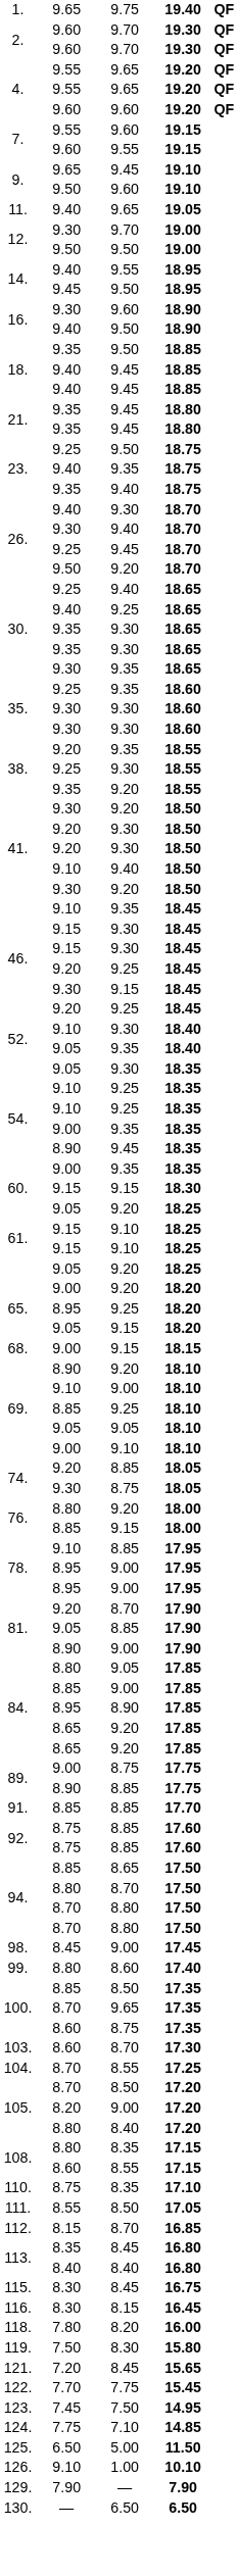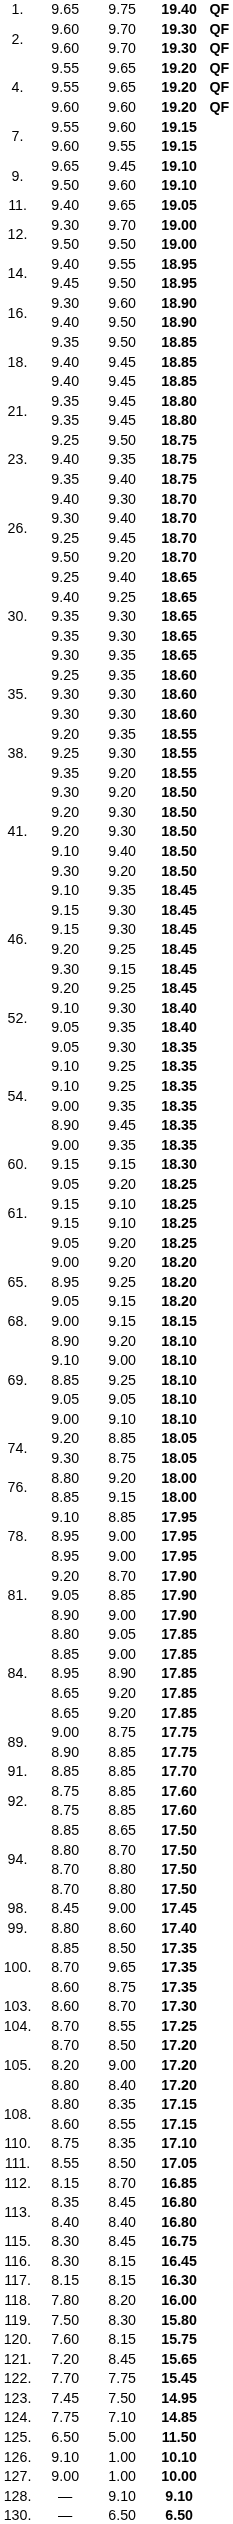 <table style="text-align:center">
 <tr>
 <td width=30>1.</td>
 <td align=left></td>
 <td width=60>9.65</td>
 <td width=60>9.75</td>
 <td width=60><strong>19.40</strong></td>
 <td><strong>QF</strong></td>
 </tr>
 <tr>
 <td rowspan=2>2.</td>
 <td align=left></td>
 <td>9.60</td>
 <td>9.70</td>
 <td><strong>19.30</strong></td>
 <td><strong>QF</strong></td>
 </tr>
 <tr>
 <td align=left></td>
 <td>9.60</td>
 <td>9.70</td>
 <td><strong>19.30</strong></td>
 <td><strong>QF</strong></td>
 </tr>
 <tr>
 <td rowspan=3>4.</td>
 <td align=left></td>
 <td>9.55</td>
 <td>9.65</td>
 <td><strong>19.20</strong></td>
 <td><strong>QF</strong></td>
 </tr>
 <tr>
 <td align=left></td>
 <td>9.55</td>
 <td>9.65</td>
 <td><strong>19.20</strong></td>
 <td><strong>QF</strong></td>
 </tr>
 <tr>
 <td align=left></td>
 <td>9.60</td>
 <td>9.60</td>
 <td><strong>19.20</strong></td>
 <td><strong>QF</strong></td>
 </tr>
 <tr>
 <td rowspan=2>7.</td>
 <td align=left></td>
 <td>9.55</td>
 <td>9.60</td>
 <td><strong>19.15</strong></td>
 <td></td>
 </tr>
 <tr>
 <td align=left></td>
 <td>9.60</td>
 <td>9.55</td>
 <td><strong>19.15</strong></td>
 <td></td>
 </tr>
 <tr>
 <td rowspan=2>9.</td>
 <td align=left></td>
 <td>9.65</td>
 <td>9.45</td>
 <td><strong>19.10</strong></td>
 <td></td>
 </tr>
 <tr>
 <td align=left></td>
 <td>9.50</td>
 <td>9.60</td>
 <td><strong>19.10</strong></td>
 <td></td>
 </tr>
 <tr>
 <td>11.</td>
 <td align=left></td>
 <td>9.40</td>
 <td>9.65</td>
 <td><strong>19.05</strong></td>
 <td></td>
 </tr>
 <tr>
 <td rowspan=2>12.</td>
 <td align=left></td>
 <td>9.30</td>
 <td>9.70</td>
 <td><strong>19.00</strong></td>
 <td></td>
 </tr>
 <tr>
 <td align=left></td>
 <td>9.50</td>
 <td>9.50</td>
 <td><strong>19.00</strong></td>
 <td></td>
 </tr>
 <tr>
 <td rowspan=2>14.</td>
 <td align=left></td>
 <td>9.40</td>
 <td>9.55</td>
 <td><strong>18.95</strong></td>
 <td></td>
 </tr>
 <tr>
 <td align=left></td>
 <td>9.45</td>
 <td>9.50</td>
 <td><strong>18.95</strong></td>
 <td></td>
 </tr>
 <tr>
 <td rowspan=2>16.</td>
 <td align=left></td>
 <td>9.30</td>
 <td>9.60</td>
 <td><strong>18.90</strong></td>
 <td></td>
 </tr>
 <tr>
 <td align=left></td>
 <td>9.40</td>
 <td>9.50</td>
 <td><strong>18.90</strong></td>
 <td></td>
 </tr>
 <tr>
 <td rowspan=3>18.</td>
 <td align=left></td>
 <td>9.35</td>
 <td>9.50</td>
 <td><strong>18.85</strong></td>
 <td></td>
 </tr>
 <tr>
 <td align=left></td>
 <td>9.40</td>
 <td>9.45</td>
 <td><strong>18.85</strong></td>
 <td></td>
 </tr>
 <tr>
 <td align=left></td>
 <td>9.40</td>
 <td>9.45</td>
 <td><strong>18.85</strong></td>
 <td></td>
 </tr>
 <tr>
 <td rowspan=2>21.</td>
 <td align=left></td>
 <td>9.35</td>
 <td>9.45</td>
 <td><strong>18.80</strong></td>
 <td></td>
 </tr>
 <tr>
 <td align=left></td>
 <td>9.35</td>
 <td>9.45</td>
 <td><strong>18.80</strong></td>
 <td></td>
 </tr>
 <tr>
 <td rowspan=3>23.</td>
 <td align=left></td>
 <td>9.25</td>
 <td>9.50</td>
 <td><strong>18.75</strong></td>
 <td></td>
 </tr>
 <tr>
 <td align=left></td>
 <td>9.40</td>
 <td>9.35</td>
 <td><strong>18.75</strong></td>
 <td></td>
 </tr>
 <tr>
 <td align=left></td>
 <td>9.35</td>
 <td>9.40</td>
 <td><strong>18.75</strong></td>
 <td></td>
 </tr>
 <tr>
 <td rowspan=4>26.</td>
 <td align=left></td>
 <td>9.40</td>
 <td>9.30</td>
 <td><strong>18.70</strong></td>
 <td></td>
 </tr>
 <tr>
 <td align=left></td>
 <td>9.30</td>
 <td>9.40</td>
 <td><strong>18.70</strong></td>
 <td></td>
 </tr>
 <tr>
 <td align=left></td>
 <td>9.25</td>
 <td>9.45</td>
 <td><strong>18.70</strong></td>
 <td></td>
 </tr>
 <tr>
 <td align=left></td>
 <td>9.50</td>
 <td>9.20</td>
 <td><strong>18.70</strong></td>
 <td></td>
 </tr>
 <tr>
 <td rowspan=5>30.</td>
 <td align=left></td>
 <td>9.25</td>
 <td>9.40</td>
 <td><strong>18.65</strong></td>
 <td></td>
 </tr>
 <tr>
 <td align=left></td>
 <td>9.40</td>
 <td>9.25</td>
 <td><strong>18.65</strong></td>
 <td></td>
 </tr>
 <tr>
 <td align=left></td>
 <td>9.35</td>
 <td>9.30</td>
 <td><strong>18.65</strong></td>
 <td></td>
 </tr>
 <tr>
 <td align=left></td>
 <td>9.35</td>
 <td>9.30</td>
 <td><strong>18.65</strong></td>
 <td></td>
 </tr>
 <tr>
 <td align=left></td>
 <td>9.30</td>
 <td>9.35</td>
 <td><strong>18.65</strong></td>
 <td></td>
 </tr>
 <tr>
 <td rowspan=3>35.</td>
 <td align=left></td>
 <td>9.25</td>
 <td>9.35</td>
 <td><strong>18.60</strong></td>
 <td></td>
 </tr>
 <tr>
 <td align=left></td>
 <td>9.30</td>
 <td>9.30</td>
 <td><strong>18.60</strong></td>
 <td></td>
 </tr>
 <tr>
 <td align=left></td>
 <td>9.30</td>
 <td>9.30</td>
 <td><strong>18.60</strong></td>
 <td></td>
 </tr>
 <tr>
 <td rowspan=3>38.</td>
 <td align=left></td>
 <td>9.20</td>
 <td>9.35</td>
 <td><strong>18.55</strong></td>
 <td></td>
 </tr>
 <tr>
 <td align=left></td>
 <td>9.25</td>
 <td>9.30</td>
 <td><strong>18.55</strong></td>
 <td></td>
 </tr>
 <tr>
 <td align=left></td>
 <td>9.35</td>
 <td>9.20</td>
 <td><strong>18.55</strong></td>
 <td></td>
 </tr>
 <tr>
 <td rowspan=5>41.</td>
 <td align=left></td>
 <td>9.30</td>
 <td>9.20</td>
 <td><strong>18.50</strong></td>
 <td></td>
 </tr>
 <tr>
 <td align=left></td>
 <td>9.20</td>
 <td>9.30</td>
 <td><strong>18.50</strong></td>
 <td></td>
 </tr>
 <tr>
 <td align=left></td>
 <td>9.20</td>
 <td>9.30</td>
 <td><strong>18.50</strong></td>
 <td></td>
 </tr>
 <tr>
 <td align=left></td>
 <td>9.10</td>
 <td>9.40</td>
 <td><strong>18.50</strong></td>
 <td></td>
 </tr>
 <tr>
 <td align=left></td>
 <td>9.30</td>
 <td>9.20</td>
 <td><strong>18.50</strong></td>
 <td></td>
 </tr>
 <tr>
 <td rowspan=6>46.</td>
 <td align=left></td>
 <td>9.10</td>
 <td>9.35</td>
 <td><strong>18.45</strong></td>
 <td></td>
 </tr>
 <tr>
 <td align=left></td>
 <td>9.15</td>
 <td>9.30</td>
 <td><strong>18.45</strong></td>
 <td></td>
 </tr>
 <tr>
 <td align=left></td>
 <td>9.15</td>
 <td>9.30</td>
 <td><strong>18.45</strong></td>
 <td></td>
 </tr>
 <tr>
 <td align=left></td>
 <td>9.20</td>
 <td>9.25</td>
 <td><strong>18.45</strong></td>
 <td></td>
 </tr>
 <tr>
 <td align=left></td>
 <td>9.30</td>
 <td>9.15</td>
 <td><strong>18.45</strong></td>
 <td></td>
 </tr>
 <tr>
 <td align=left></td>
 <td>9.20</td>
 <td>9.25</td>
 <td><strong>18.45</strong></td>
 <td></td>
 </tr>
 <tr>
 <td rowspan=2>52.</td>
 <td align=left></td>
 <td>9.10</td>
 <td>9.30</td>
 <td><strong>18.40</strong></td>
 <td></td>
 </tr>
 <tr>
 <td align=left></td>
 <td>9.05</td>
 <td>9.35</td>
 <td><strong>18.40</strong></td>
 <td></td>
 </tr>
 <tr>
 <td rowspan=6>54.</td>
 <td align=left></td>
 <td>9.05</td>
 <td>9.30</td>
 <td><strong>18.35</strong></td>
 <td></td>
 </tr>
 <tr>
 <td align=left></td>
 <td>9.10</td>
 <td>9.25</td>
 <td><strong>18.35</strong></td>
 <td></td>
 </tr>
 <tr>
 <td align=left></td>
 <td>9.10</td>
 <td>9.25</td>
 <td><strong>18.35</strong></td>
 <td></td>
 </tr>
 <tr>
 <td align=left></td>
 <td>9.00</td>
 <td>9.35</td>
 <td><strong>18.35</strong></td>
 <td></td>
 </tr>
 <tr>
 <td align=left></td>
 <td>8.90</td>
 <td>9.45</td>
 <td><strong>18.35</strong></td>
 <td></td>
 </tr>
 <tr>
 <td align=left></td>
 <td>9.00</td>
 <td>9.35</td>
 <td><strong>18.35</strong></td>
 <td></td>
 </tr>
 <tr>
 <td>60.</td>
 <td align=left></td>
 <td>9.15</td>
 <td>9.15</td>
 <td><strong>18.30</strong></td>
 <td></td>
 </tr>
 <tr>
 <td rowspan=4>61.</td>
 <td align=left></td>
 <td>9.05</td>
 <td>9.20</td>
 <td><strong>18.25</strong></td>
 <td></td>
 </tr>
 <tr>
 <td align=left></td>
 <td>9.15</td>
 <td>9.10</td>
 <td><strong>18.25</strong></td>
 <td></td>
 </tr>
 <tr>
 <td align=left></td>
 <td>9.15</td>
 <td>9.10</td>
 <td><strong>18.25</strong></td>
 <td></td>
 </tr>
 <tr>
 <td align=left></td>
 <td>9.05</td>
 <td>9.20</td>
 <td><strong>18.25</strong></td>
 <td></td>
 </tr>
 <tr>
 <td rowspan=3>65.</td>
 <td align=left></td>
 <td>9.00</td>
 <td>9.20</td>
 <td><strong>18.20</strong></td>
 <td></td>
 </tr>
 <tr>
 <td align=left></td>
 <td>8.95</td>
 <td>9.25</td>
 <td><strong>18.20</strong></td>
 <td></td>
 </tr>
 <tr>
 <td align=left></td>
 <td>9.05</td>
 <td>9.15</td>
 <td><strong>18.20</strong></td>
 <td></td>
 </tr>
 <tr>
 <td>68.</td>
 <td align=left></td>
 <td>9.00</td>
 <td>9.15</td>
 <td><strong>18.15</strong></td>
 <td></td>
 </tr>
 <tr>
 <td rowspan=5>69.</td>
 <td align=left></td>
 <td>8.90</td>
 <td>9.20</td>
 <td><strong>18.10</strong></td>
 <td></td>
 </tr>
 <tr>
 <td align=left></td>
 <td>9.10</td>
 <td>9.00</td>
 <td><strong>18.10</strong></td>
 <td></td>
 </tr>
 <tr>
 <td align=left></td>
 <td>8.85</td>
 <td>9.25</td>
 <td><strong>18.10</strong></td>
 <td></td>
 </tr>
 <tr>
 <td align=left></td>
 <td>9.05</td>
 <td>9.05</td>
 <td><strong>18.10</strong></td>
 <td></td>
 </tr>
 <tr>
 <td align=left></td>
 <td>9.00</td>
 <td>9.10</td>
 <td><strong>18.10</strong></td>
 <td></td>
 </tr>
 <tr>
 <td rowspan=2>74.</td>
 <td align=left></td>
 <td>9.20</td>
 <td>8.85</td>
 <td><strong>18.05</strong></td>
 <td></td>
 </tr>
 <tr>
 <td align=left></td>
 <td>9.30</td>
 <td>8.75</td>
 <td><strong>18.05</strong></td>
 <td></td>
 </tr>
 <tr>
 <td rowspan=2>76.</td>
 <td align=left></td>
 <td>8.80</td>
 <td>9.20</td>
 <td><strong>18.00</strong></td>
 <td></td>
 </tr>
 <tr>
 <td align=left></td>
 <td>8.85</td>
 <td>9.15</td>
 <td><strong>18.00</strong></td>
 <td></td>
 </tr>
 <tr>
 <td rowspan=3>78.</td>
 <td align=left></td>
 <td>9.10</td>
 <td>8.85</td>
 <td><strong>17.95</strong></td>
 <td></td>
 </tr>
 <tr>
 <td align=left></td>
 <td>8.95</td>
 <td>9.00</td>
 <td><strong>17.95</strong></td>
 <td></td>
 </tr>
 <tr>
 <td align=left></td>
 <td>8.95</td>
 <td>9.00</td>
 <td><strong>17.95</strong></td>
 <td></td>
 </tr>
 <tr>
 <td rowspan=3>81.</td>
 <td align=left></td>
 <td>9.20</td>
 <td>8.70</td>
 <td><strong>17.90</strong></td>
 <td></td>
 </tr>
 <tr>
 <td align=left></td>
 <td>9.05</td>
 <td>8.85</td>
 <td><strong>17.90</strong></td>
 <td></td>
 </tr>
 <tr>
 <td align=left></td>
 <td>8.90</td>
 <td>9.00</td>
 <td><strong>17.90</strong></td>
 <td></td>
 </tr>
 <tr>
 <td rowspan=5>84.</td>
 <td align=left></td>
 <td>8.80</td>
 <td>9.05</td>
 <td><strong>17.85</strong></td>
 <td></td>
 </tr>
 <tr>
 <td align=left></td>
 <td>8.85</td>
 <td>9.00</td>
 <td><strong>17.85</strong></td>
 <td></td>
 </tr>
 <tr>
 <td align=left></td>
 <td>8.95</td>
 <td>8.90</td>
 <td><strong>17.85</strong></td>
 <td></td>
 </tr>
 <tr>
 <td align=left></td>
 <td>8.65</td>
 <td>9.20</td>
 <td><strong>17.85</strong></td>
 <td></td>
 </tr>
 <tr>
 <td align=left></td>
 <td>8.65</td>
 <td>9.20</td>
 <td><strong>17.85</strong></td>
 <td></td>
 </tr>
 <tr>
 <td rowspan=2>89.</td>
 <td align=left></td>
 <td>9.00</td>
 <td>8.75</td>
 <td><strong>17.75</strong></td>
 <td></td>
 </tr>
 <tr>
 <td align=left></td>
 <td>8.90</td>
 <td>8.85</td>
 <td><strong>17.75</strong></td>
 <td></td>
 </tr>
 <tr>
 <td>91.</td>
 <td align=left></td>
 <td>8.85</td>
 <td>8.85</td>
 <td><strong>17.70</strong></td>
 <td></td>
 </tr>
 <tr>
 <td rowspan=2>92.</td>
 <td align=left></td>
 <td>8.75</td>
 <td>8.85</td>
 <td><strong>17.60</strong></td>
 <td></td>
 </tr>
 <tr>
 <td align=left></td>
 <td>8.75</td>
 <td>8.85</td>
 <td><strong>17.60</strong></td>
 <td></td>
 </tr>
 <tr>
 <td rowspan=4>94.</td>
 <td align=left></td>
 <td>8.85</td>
 <td>8.65</td>
 <td><strong>17.50</strong></td>
 <td></td>
 </tr>
 <tr>
 <td align=left></td>
 <td>8.80</td>
 <td>8.70</td>
 <td><strong>17.50</strong></td>
 <td></td>
 </tr>
 <tr>
 <td align=left></td>
 <td>8.70</td>
 <td>8.80</td>
 <td><strong>17.50</strong></td>
 <td></td>
 </tr>
 <tr>
 <td align=left></td>
 <td>8.70</td>
 <td>8.80</td>
 <td><strong>17.50</strong></td>
 <td></td>
 </tr>
 <tr>
 <td>98.</td>
 <td align=left></td>
 <td>8.45</td>
 <td>9.00</td>
 <td><strong>17.45</strong></td>
 <td></td>
 </tr>
 <tr>
 <td>99.</td>
 <td align=left></td>
 <td>8.80</td>
 <td>8.60</td>
 <td><strong>17.40</strong></td>
 <td></td>
 </tr>
 <tr>
 <td rowspan=3>100.</td>
 <td align=left></td>
 <td>8.85</td>
 <td>8.50</td>
 <td><strong>17.35</strong></td>
 <td></td>
 </tr>
 <tr>
 <td align=left></td>
 <td>8.70</td>
 <td>9.65</td>
 <td><strong>17.35</strong></td>
 <td></td>
 </tr>
 <tr>
 <td align=left></td>
 <td>8.60</td>
 <td>8.75</td>
 <td><strong>17.35</strong></td>
 <td></td>
 </tr>
 <tr>
 <td>103.</td>
 <td align=left></td>
 <td>8.60</td>
 <td>8.70</td>
 <td><strong>17.30</strong></td>
 <td></td>
 </tr>
 <tr>
 <td>104.</td>
 <td align=left></td>
 <td>8.70</td>
 <td>8.55</td>
 <td><strong>17.25</strong></td>
 <td></td>
 </tr>
 <tr>
 <td rowspan=3>105.</td>
 <td align=left></td>
 <td>8.70</td>
 <td>8.50</td>
 <td><strong>17.20</strong></td>
 <td></td>
 </tr>
 <tr>
 <td align=left></td>
 <td>8.20</td>
 <td>9.00</td>
 <td><strong>17.20</strong></td>
 <td></td>
 </tr>
 <tr>
 <td align=left></td>
 <td>8.80</td>
 <td>8.40</td>
 <td><strong>17.20</strong></td>
 <td></td>
 </tr>
 <tr>
 <td rowspan=2>108.</td>
 <td align=left></td>
 <td>8.80</td>
 <td>8.35</td>
 <td><strong>17.15</strong></td>
 <td></td>
 </tr>
 <tr>
 <td align=left></td>
 <td>8.60</td>
 <td>8.55</td>
 <td><strong>17.15</strong></td>
 <td></td>
 </tr>
 <tr>
 <td>110.</td>
 <td align=left></td>
 <td>8.75</td>
 <td>8.35</td>
 <td><strong>17.10</strong></td>
 <td></td>
 </tr>
 <tr>
 <td>111.</td>
 <td align=left></td>
 <td>8.55</td>
 <td>8.50</td>
 <td><strong>17.05</strong></td>
 <td></td>
 </tr>
 <tr>
 <td>112.</td>
 <td align=left></td>
 <td>8.15</td>
 <td>8.70</td>
 <td><strong>16.85</strong></td>
 <td></td>
 </tr>
 <tr>
 <td rowspan=2>113.</td>
 <td align=left></td>
 <td>8.35</td>
 <td>8.45</td>
 <td><strong>16.80</strong></td>
 <td></td>
 </tr>
 <tr>
 <td align=left></td>
 <td>8.40</td>
 <td>8.40</td>
 <td><strong>16.80</strong></td>
 <td></td>
 </tr>
 <tr>
 <td>115.</td>
 <td align=left></td>
 <td>8.30</td>
 <td>8.45</td>
 <td><strong>16.75</strong></td>
 <td></td>
 </tr>
 <tr>
 <td>116.</td>
 <td align=left></td>
 <td>8.30</td>
 <td>8.15</td>
 <td><strong>16.45</strong></td>
 <td></td>
 </tr>
 <tr>
+<td>117.</td>
+<td align=left></td>
+<td>8.15</td>
+<td>8.15</td>
+<td><strong>16.30</strong></td>
+<td></td>
+</tr>
+<tr>
 <td>118.</td>
 <td align=left></td>
 <td>7.80</td>
 <td>8.20</td>
 <td><strong>16.00</strong></td>
 <td></td>
 </tr>
 <tr>
 <td>119.</td>
 <td align=left></td>
 <td>7.50</td>
 <td>8.30</td>
 <td><strong>15.80</strong></td>
+<td></td>
+</tr>
+<tr>
+<td>120.</td>
+<td align=left></td>
+<td>7.60</td>
+<td>8.15</td>
+<td><strong>15.75</strong></td>
 <td></td>
 </tr>
 <tr>
 <td>121.</td>
 <td align=left></td>
 <td>7.20</td>
 <td>8.45</td>
 <td><strong>15.65</strong></td>
 <td></td>
 </tr>
 <tr>
 <td>122.</td>
 <td align=left></td>
 <td>7.70</td>
 <td>7.75</td>
 <td><strong>15.45</strong></td>
 <td></td>
 </tr>
 <tr>
 <td>123.</td>
 <td align=left></td>
 <td>7.45</td>
 <td>7.50</td>
 <td><strong>14.95</strong></td>
 <td></td>
 </tr>
 <tr>
 <td>124.</td>
 <td align=left></td>
 <td>7.75</td>
 <td>7.10</td>
 <td><strong>14.85</strong></td>
 <td></td>
 </tr>
 <tr>
 <td>125.</td>
 <td align=left></td>
 <td>6.50</td>
 <td>5.00</td>
 <td><strong>11.50</strong></td>
 <td></td>
 </tr>
 <tr>
 <td>126.</td>
 <td align=left></td>
 <td>9.10</td>
 <td>1.00</td>
 <td><strong>10.10</strong></td>
 <td></td>
 </tr>
 <tr>
-<td>129.</td>
+<td>127.</td>
 <td align=left></td>
-<td>7.90</td>
+<td>9.00</td>
+<td>1.00</td>
+<td><strong>10.00</strong></td>
+<td></td>
+</tr>
+<tr>
+<td>128.</td>
+<td align=left></td>
 <td>—</td>
-<td><strong>7.90</strong></td>
+<td>9.10</td>
+<td><strong>9.10</strong></td>
 <td></td>
 </tr>
 <tr>
 <td>130.</td>
 <td align=left></td>
 <td>—</td>
 <td>6.50</td>
 <td><strong>6.50</strong></td>
 <td></td>
 </tr>
 </table>
